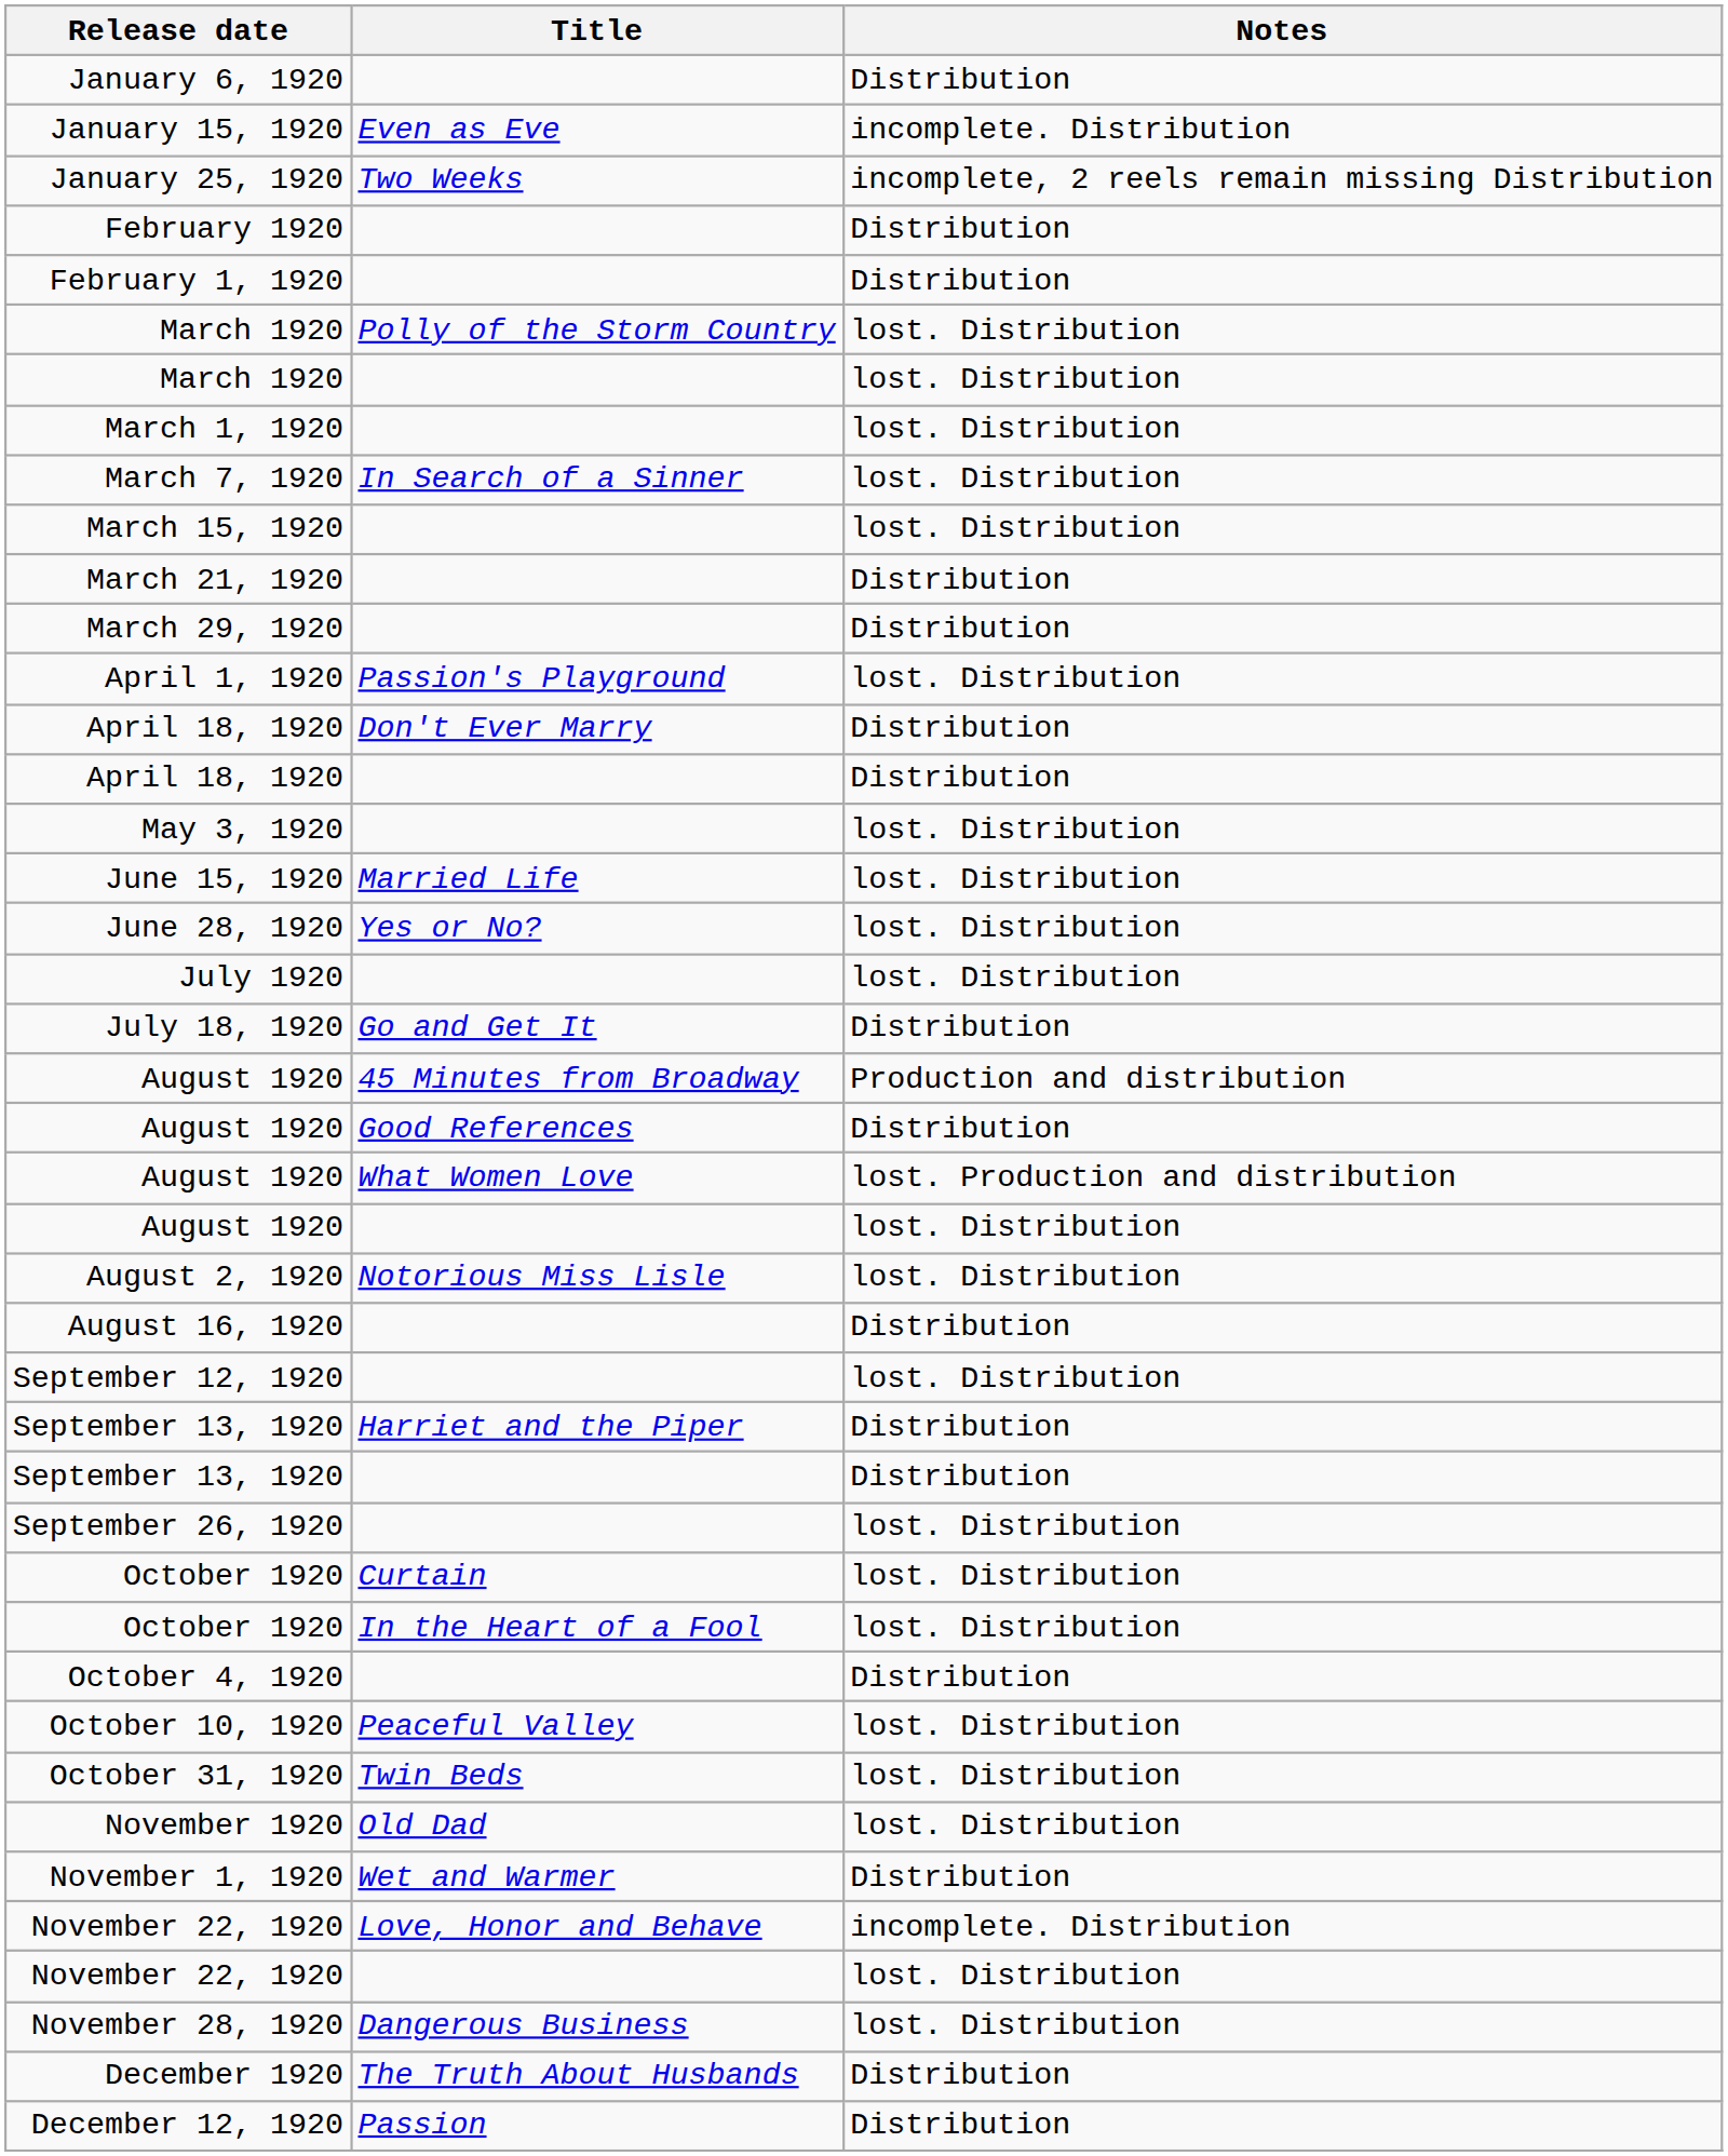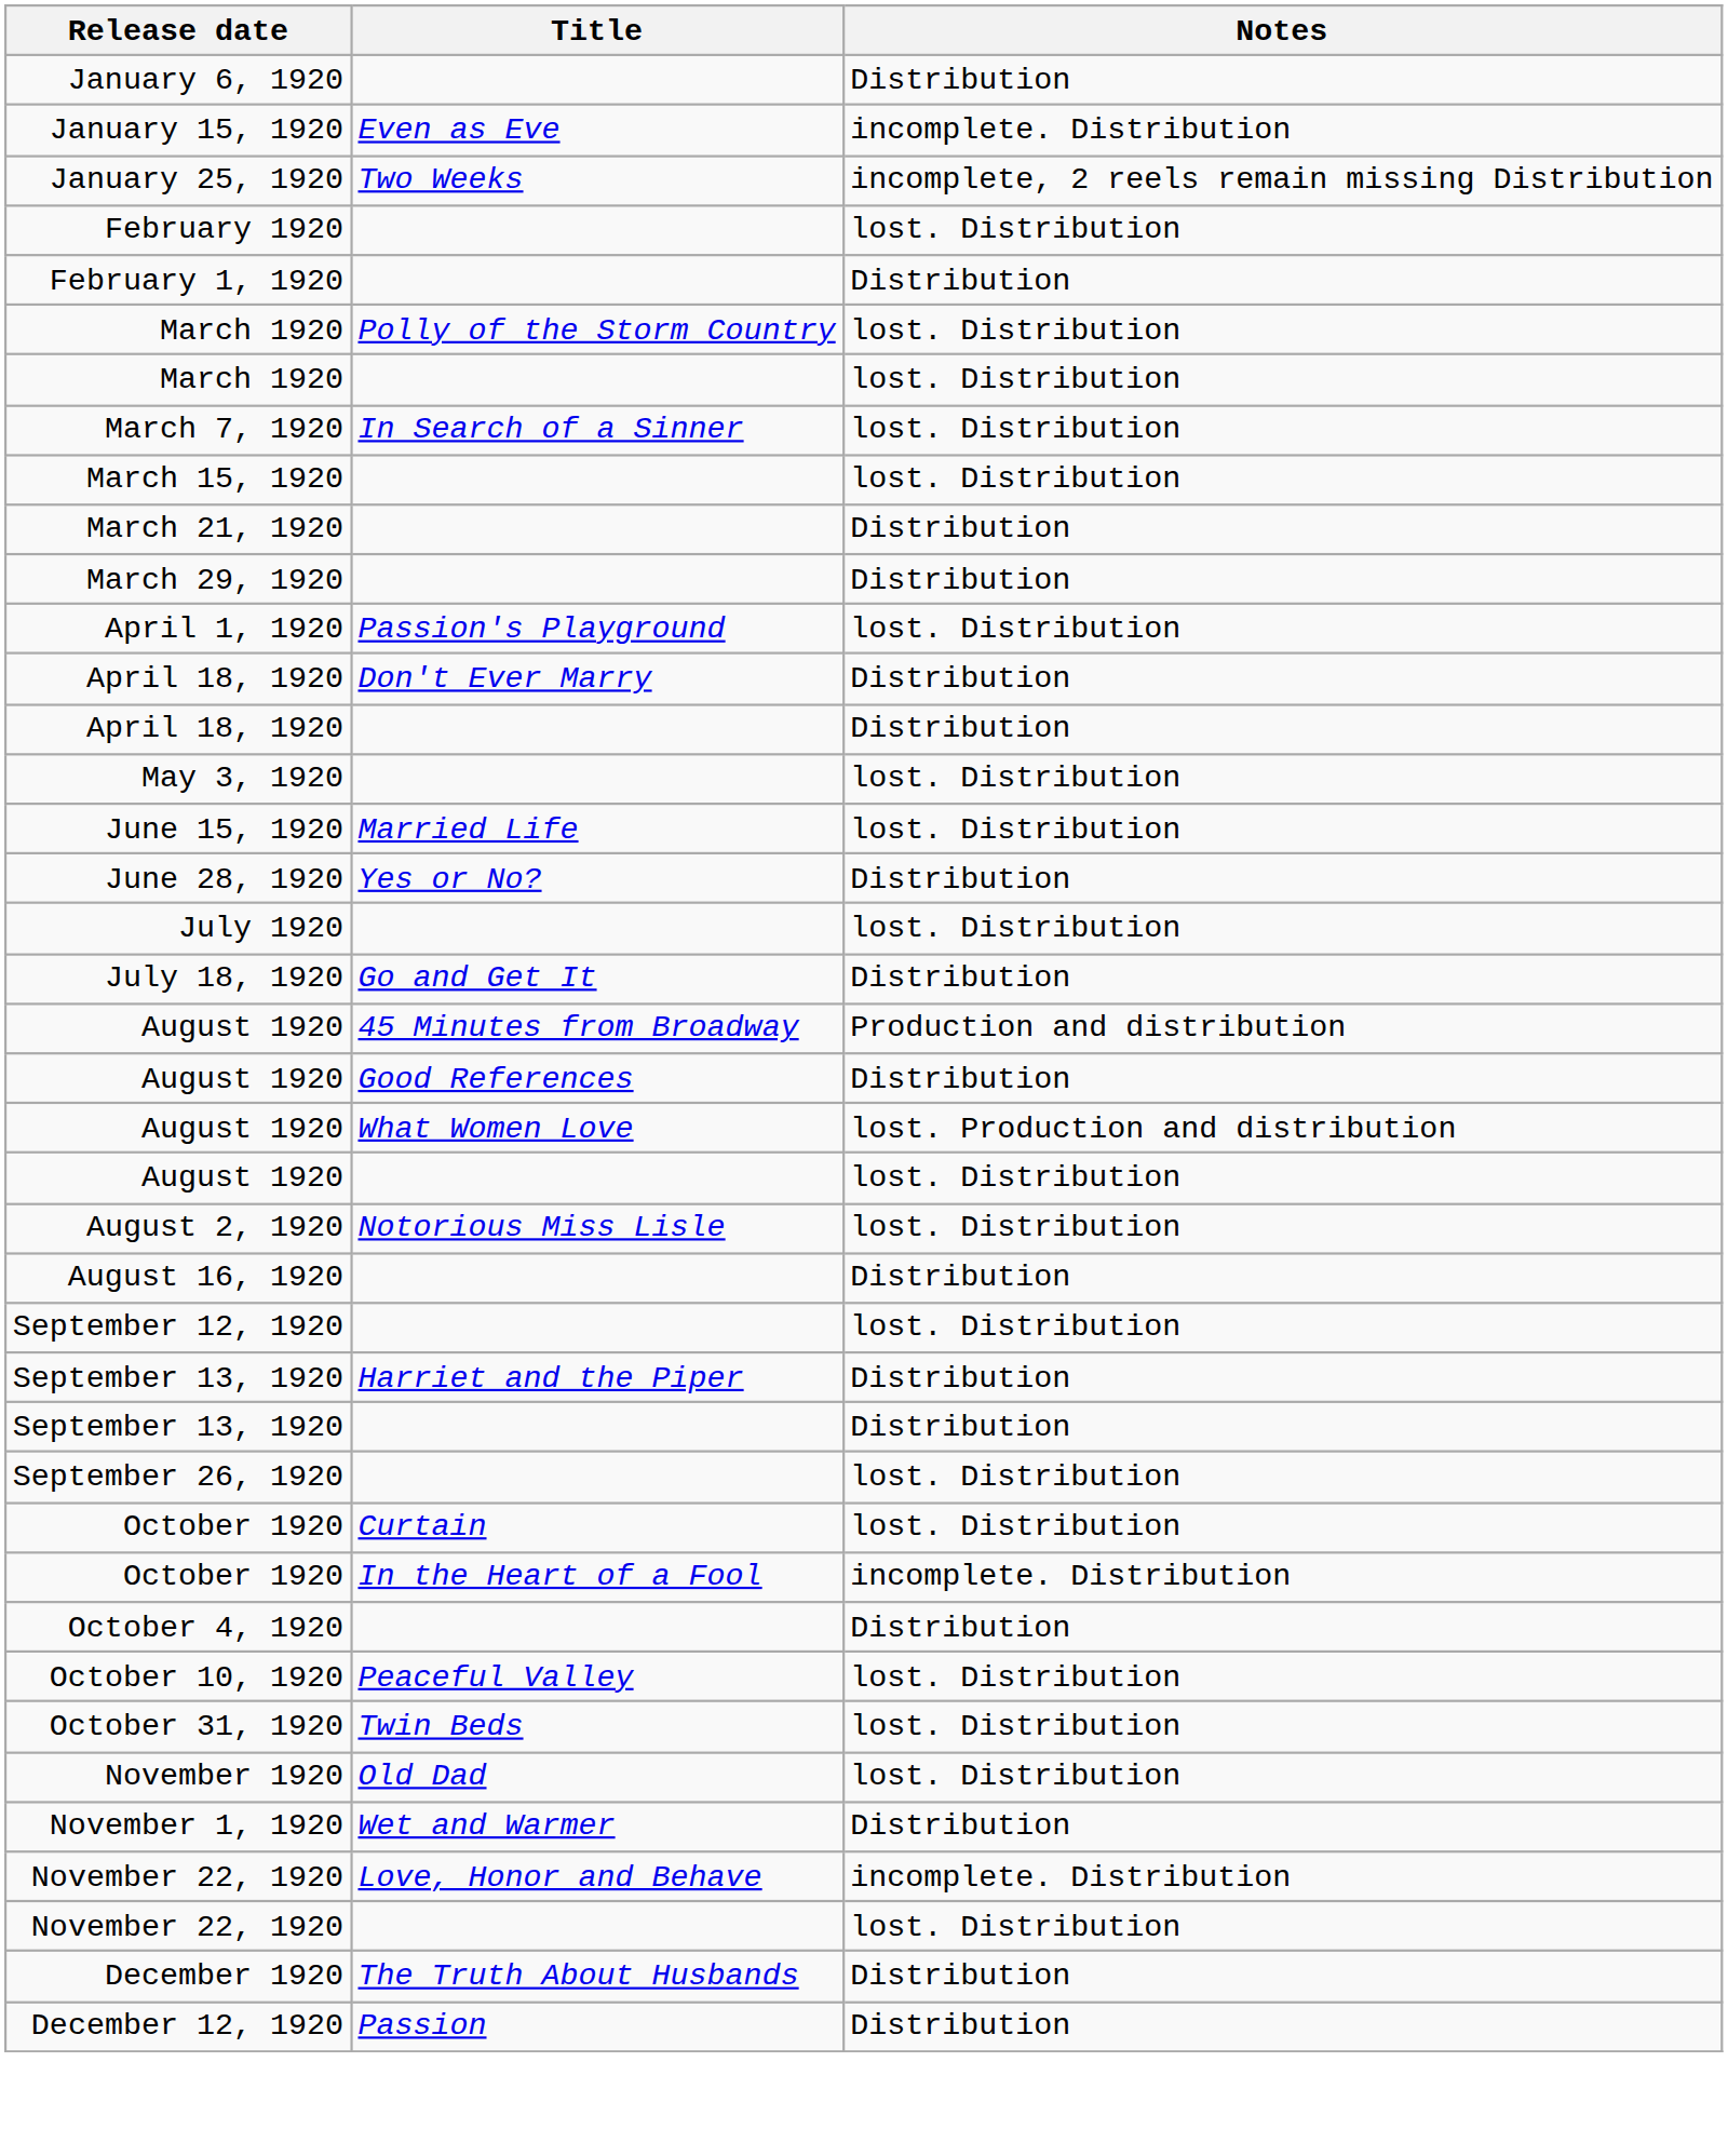 <table class="wikitable sortable">
 <tr>
 <th>Release date</th>
 <th>Title</th>
 <th>Notes</th>
 </tr>
 <tr>
 <td align="right">January 6, 1920</td>
 <td><em></em></td>
 <td>Distribution</td>
 </tr>
 <tr>
 <td align="right">January 15, 1920</td>
 <td><em><a href='#'>Even as Eve</a></em></td>
 <td>incomplete. Distribution</td>
 </tr>
 <tr>
 <td align="right">January 25, 1920</td>
 <td><em><a href='#'>Two Weeks</a></em></td>
 <td>incomplete, 2 reels remain missing  Distribution</td>
 </tr>
 <tr>
 <td align="right">February 1920</td>
 <td><em></em></td>
-<td>Distribution</td>
+<td>lost. Distribution</td>
 </tr>
 <tr>
 <td align="right">February 1, 1920</td>
 <td><em></em></td>
 <td>Distribution</td>
 </tr>
 <tr>
 <td align="right">March 1920</td>
 <td><em><a href='#'>Polly of the Storm Country</a></em></td>
 <td>lost. Distribution</td>
 </tr>
 <tr>
 <td align="right">March 1920</td>
-<td><em></em></td>
-<td>lost. Distribution</td>
-</tr>
-<tr>
-<td align="right">March 1, 1920</td>
 <td><em></em></td>
 <td>lost. Distribution</td>
 </tr>
 <tr>
 <td align="right">March 7, 1920</td>
 <td><em><a href='#'>In Search of a Sinner</a></em></td>
 <td>lost. Distribution</td>
 </tr>
 <tr>
 <td align="right">March 15, 1920</td>
 <td><em></em></td>
 <td>lost. Distribution</td>
 </tr>
 <tr>
 <td align="right">March 21, 1920</td>
 <td><em></em></td>
 <td>Distribution</td>
 </tr>
 <tr>
 <td align="right">March 29, 1920</td>
 <td><em></em></td>
 <td>Distribution</td>
 </tr>
 <tr>
 <td align="right">April 1, 1920</td>
 <td><em><a href='#'>Passion's Playground</a></em></td>
 <td>lost. Distribution</td>
 </tr>
 <tr>
 <td align="right">April 18, 1920</td>
 <td><em><a href='#'>Don't Ever Marry</a></em></td>
 <td>Distribution</td>
 </tr>
 <tr>
 <td align="right">April 18, 1920</td>
 <td><em></em></td>
 <td>Distribution</td>
 </tr>
 <tr>
 <td align="right">May 3, 1920</td>
 <td><em></em></td>
 <td>lost. Distribution</td>
 </tr>
 <tr>
 <td align="right">June 15, 1920</td>
 <td><em><a href='#'>Married Life</a></em></td>
 <td>lost. Distribution</td>
 </tr>
 <tr>
 <td align="right">June 28, 1920</td>
 <td><em><a href='#'>Yes or No?</a></em></td>
-<td>lost. Distribution</td>
+<td>Distribution</td>
 </tr>
 <tr>
 <td align="right">July 1920</td>
 <td><em></em></td>
 <td>lost. Distribution</td>
 </tr>
 <tr>
 <td align="right">July 18, 1920</td>
 <td><em><a href='#'>Go and Get It</a></em></td>
 <td>Distribution</td>
 </tr>
 <tr>
 <td align="right">August 1920</td>
 <td><em><a href='#'>45 Minutes from Broadway</a></em></td>
 <td>Production and distribution</td>
 </tr>
 <tr>
 <td align="right">August 1920</td>
 <td><em><a href='#'>Good References</a></em></td>
 <td>Distribution</td>
 </tr>
 <tr>
 <td align="right">August 1920</td>
 <td><em><a href='#'>What Women Love</a></em></td>
 <td>lost. Production and distribution</td>
 </tr>
 <tr>
 <td align="right">August 1920</td>
 <td><em></em></td>
 <td>lost. Distribution</td>
 </tr>
 <tr>
 <td align="right">August 2, 1920</td>
 <td><em><a href='#'>Notorious Miss Lisle</a></em></td>
 <td>lost. Distribution</td>
 </tr>
 <tr>
 <td align="right">August 16, 1920</td>
 <td><em></em></td>
 <td>Distribution</td>
 </tr>
 <tr>
 <td align="right">September 12, 1920</td>
 <td><em></em></td>
 <td>lost. Distribution</td>
 </tr>
 <tr>
 <td align="right">September 13, 1920</td>
 <td><em><a href='#'>Harriet and the Piper</a></em></td>
 <td>Distribution</td>
 </tr>
 <tr>
 <td align="right">September 13, 1920</td>
 <td><em></em></td>
 <td>Distribution</td>
 </tr>
 <tr>
 <td align="right">September 26, 1920</td>
 <td><em></em></td>
 <td>lost. Distribution</td>
 </tr>
 <tr>
 <td align="right">October 1920</td>
 <td><em><a href='#'>Curtain</a></em></td>
 <td>lost. Distribution</td>
 </tr>
 <tr>
 <td align="right">October 1920</td>
 <td><em><a href='#'>In the Heart of a Fool</a></em></td>
-<td>lost. Distribution</td>
+<td>incomplete. Distribution</td>
 </tr>
 <tr>
 <td align="right">October 4, 1920</td>
 <td><em></em></td>
 <td>Distribution</td>
 </tr>
 <tr>
 <td align="right">October 10, 1920</td>
 <td><em><a href='#'>Peaceful Valley</a></em></td>
 <td>lost. Distribution</td>
 </tr>
 <tr>
 <td align="right">October 31, 1920</td>
 <td><em><a href='#'>Twin Beds</a></em></td>
 <td>lost. Distribution</td>
 </tr>
 <tr>
 <td align="right">November 1920</td>
 <td><em><a href='#'>Old Dad</a></em></td>
 <td>lost. Distribution</td>
 </tr>
 <tr>
 <td align="right">November 1, 1920</td>
 <td><em><a href='#'>Wet and Warmer</a></em></td>
 <td>Distribution</td>
 </tr>
 <tr>
 <td align="right">November 22, 1920</td>
 <td><em><a href='#'>Love, Honor and Behave</a></em></td>
 <td>incomplete. Distribution</td>
 </tr>
 <tr>
 <td align="right">November 22, 1920</td>
 <td><em></em></td>
 <td>lost. Distribution</td>
 </tr>
 <tr>
-<td align="right">November 28, 1920</td>
-<td><em><a href='#'>Dangerous Business</a></em></td>
-<td>lost. Distribution</td>
-</tr>
-<tr>
 <td align="right">December 1920</td>
 <td><em><a href='#'>The Truth About Husbands</a></em></td>
 <td>Distribution</td>
 </tr>
 <tr>
 <td align="right">December 12, 1920</td>
 <td><em><a href='#'>Passion</a></em></td>
 <td>Distribution</td>
 </tr>
 <tr>
 </tr>
 </table>
